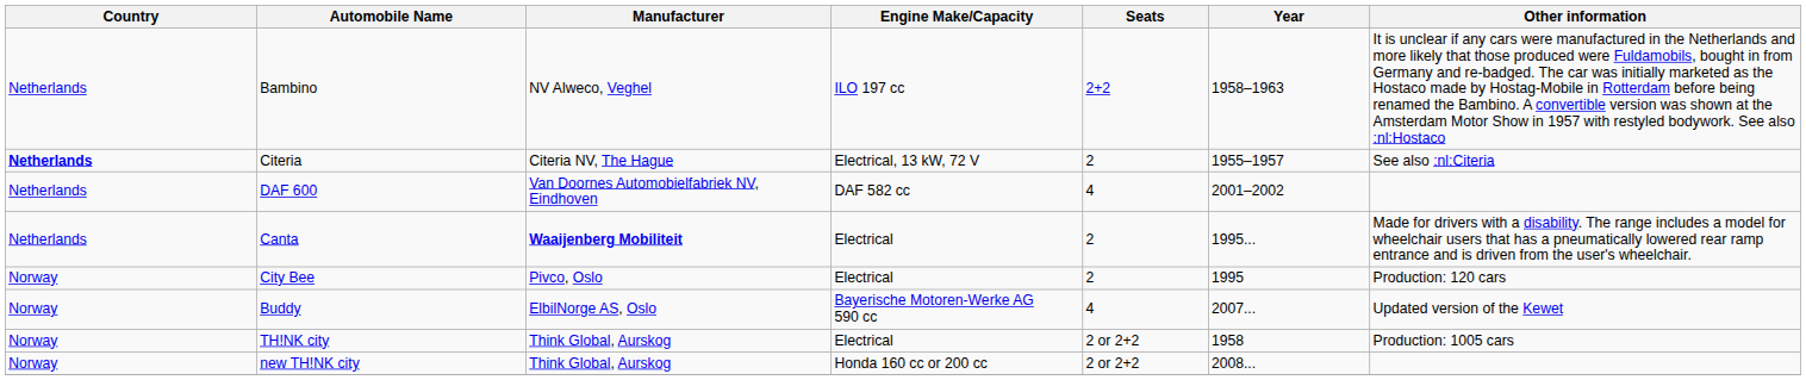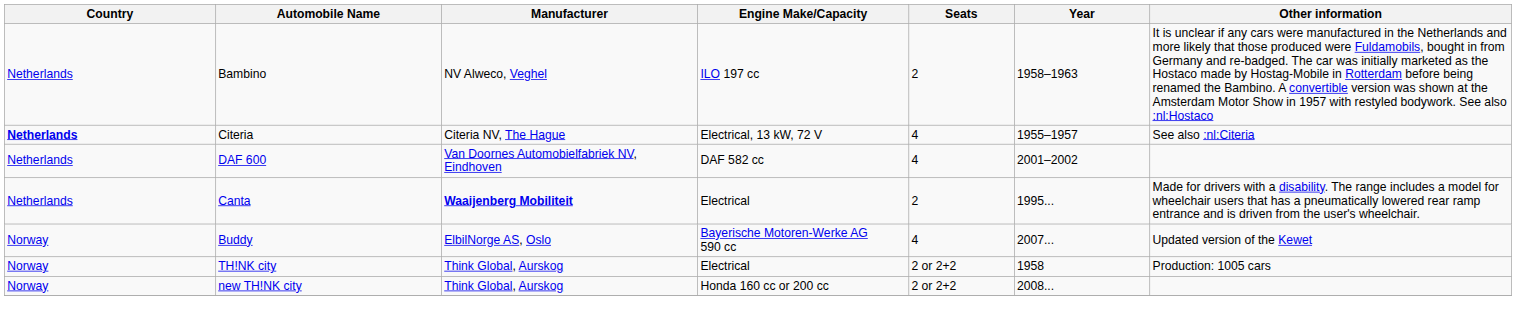 <table class="wikitable sortable"  width="100%">
 <tr>
 <th width="14%">Country</th>
 <th width="15%">Automobile Name</th>
 <th width="17%">Manufacturer</th>
 <th width="14%">Engine Make/Capacity</th>
 <th width="7%">Seats</th>
 <th width="9%">Year</th>
 <th width="24%">Other information</th>
 </tr>
 <tr>
 <td><a href='#'>Netherlands</a></td>
 <td>Bambino</td>
 <td>NV Alweco, <a href='#'>Veghel</a></td>
 <td><a href='#'>ILO</a> 197 cc</td>
-<td><a href='#'>2+2</a></td>
+<td>2</td>
 <td>1958–1963</td>
 <td>It is unclear if any cars were manufactured in the Netherlands and more likely that those produced were <a href='#'>Fuldamobils</a>, bought in from Germany and re-badged. The car was initially marketed as the Hostaco made by Hostag-Mobile in <a href='#'>Rotterdam</a> before being renamed the Bambino. A <a href='#'>convertible</a> version was shown at the Amsterdam Motor Show in 1957 with restyled bodywork. See also <a href='#'>:nl:Hostaco</a></td>
 </tr>
 <tr>
 <td><strong><a href='#'>Netherlands</a></strong></td>
 <td>Citeria</td>
 <td>Citeria NV, <a href='#'>The Hague</a></td>
 <td>Electrical, 13 kW, 72 V</td>
-<td>2</td>
+<td>4</td>
 <td>1955–1957</td>
 <td> See also <a href='#'>:nl:Citeria</a></td>
 </tr>
 <tr>
 <td><a href='#'>Netherlands</a></td>
 <td><a href='#'>DAF 600</a></td>
 <td><a href='#'>Van Doornes Automobielfabriek NV</a>, <a href='#'>Eindhoven</a></td>
 <td>DAF 582 cc</td>
 <td>4</td>
 <td>2001–2002</td>
 <td></td>
 </tr>
 <tr>
 <td><a href='#'>Netherlands</a></td>
 <td><a href='#'>Canta</a></td>
 <td><strong><a href='#'>Waaijenberg Mobiliteit</a></strong></td>
 <td>Electrical</td>
 <td>2</td>
 <td>1995...</td>
 <td> Made for drivers with a <a href='#'>disability</a>. The range includes a model for wheelchair users that has a pneumatically lowered rear ramp entrance and is driven from the user's wheelchair.</td>
-</tr>
-<tr>
-<td><a href='#'>Norway</a></td>
-<td><a href='#'>City Bee</a></td>
-<td><a href='#'>Pivco</a>, <a href='#'>Oslo</a></td>
-<td>Electrical</td>
-<td>2</td>
-<td>1995</td>
-<td>Production: 120 cars</td>
 </tr>
 <tr>
 <td><a href='#'>Norway</a></td>
 <td><a href='#'>Buddy</a></td>
 <td><a href='#'>ElbilNorge AS</a>, <a href='#'>Oslo</a></td>
 <td><a href='#'>Bayerische Motoren-Werke AG</a> 590 cc</td>
 <td>4</td>
 <td>2007...</td>
 <td>Updated version of the <a href='#'>Kewet</a></td>
 </tr>
 <tr>
 <td><a href='#'>Norway</a></td>
 <td><a href='#'>TH!NK city</a></td>
 <td><a href='#'>Think Global</a>, <a href='#'>Aurskog</a></td>
 <td>Electrical</td>
 <td>2 or 2+2</td>
 <td>1958</td>
 <td>Production: 1005 cars</td>
 </tr>
 <tr>
 <td><a href='#'>Norway</a></td>
 <td><a href='#'>new TH!NK city</a></td>
 <td><a href='#'>Think Global</a>, <a href='#'>Aurskog</a></td>
 <td>Honda 160 cc or 200 cc</td>
 <td>2 or 2+2</td>
 <td>2008...</td>
 <td></td>
 </tr>
 <tr>
 </tr>
 </table>
